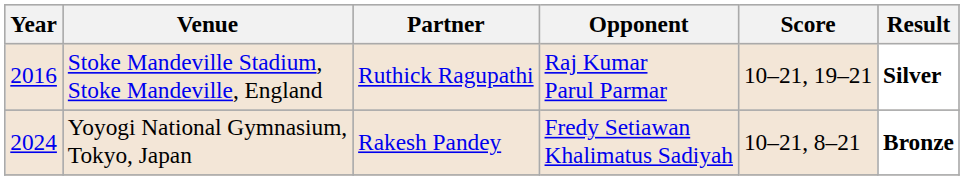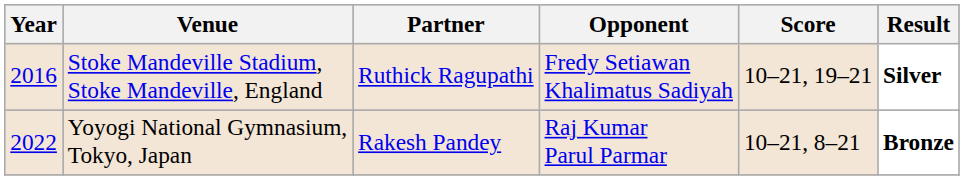 <table class="sortable wikitable" style="font-size: 90%;">
 <tr>
 <th>Year</th>
 <th>Venue</th>
 <th>Partner</th>
 <th>Opponent</th>
 <th>Score</th>
 <th>Result</th>
 </tr>
 <tr style="background:#F3E6D7">
 <td align="center"><a href='#'>2016</a></td>
 <td align="left"><a href='#'>Stoke Mandeville Stadium</a>,<br><a href='#'>Stoke Mandeville</a>, England</td>
 <td align="left"> <a href='#'>Ruthick Ragupathi</a></td>
-<td align="left"> <a href='#'>Raj Kumar</a><br> <a href='#'>Parul Parmar</a></td>
+<td align="left"> <a href='#'>Fredy Setiawan</a><br> <a href='#'>Khalimatus Sadiyah</a></td>
 <td align="left">10–21, 19–21</td>
 <td style="text-align:left; background:white"> <strong>Silver</strong></td>
 </tr>
 <tr style="background:#F3E6D7">
-<td align="center"><a href='#'>2024</a></td>
+<td align="center"><a href='#'>2022</a></td>
 <td align="left">Yoyogi National Gymnasium,<br>Tokyo, Japan</td>
 <td align="left"> <a href='#'>Rakesh Pandey</a></td>
-<td align="left"> <a href='#'>Fredy Setiawan</a><br> <a href='#'>Khalimatus Sadiyah</a></td>
+<td align="left"> <a href='#'>Raj Kumar</a><br> <a href='#'>Parul Parmar</a></td>
 <td align="left">10–21, 8–21</td>
 <td style="text-align:left; background:white"> <strong>Bronze</strong></td>
 </tr>
 </table>
